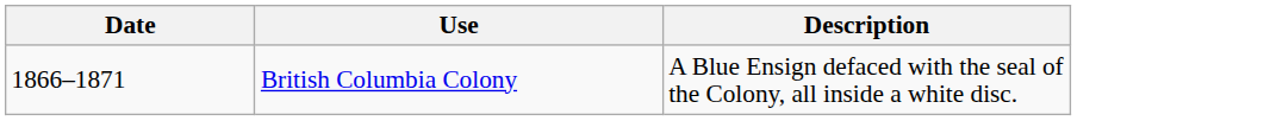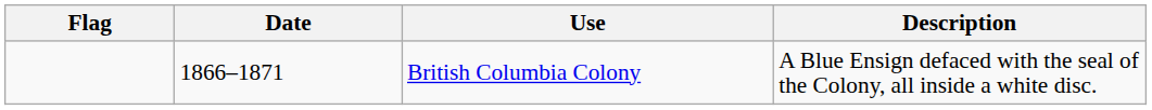 <table class="wikitable">
 <tr style="background:#efefef;">
+<th style="width:110px;">Flag</th>
 <th style="width:150px;">Date</th>
 <th style="width:250px;">Use</th>
 <th style="width:250px;">Description</th>
 </tr>
 <tr>
+<td></td>
 <td>1866–1871</td>
 <td><a href='#'>British Columbia Colony</a></td>
 <td>A Blue Ensign defaced with the seal of the Colony, all inside a white disc.</td>
 </tr>
 </table>
